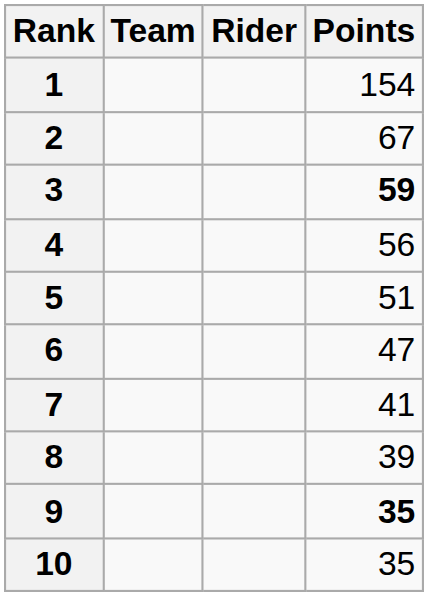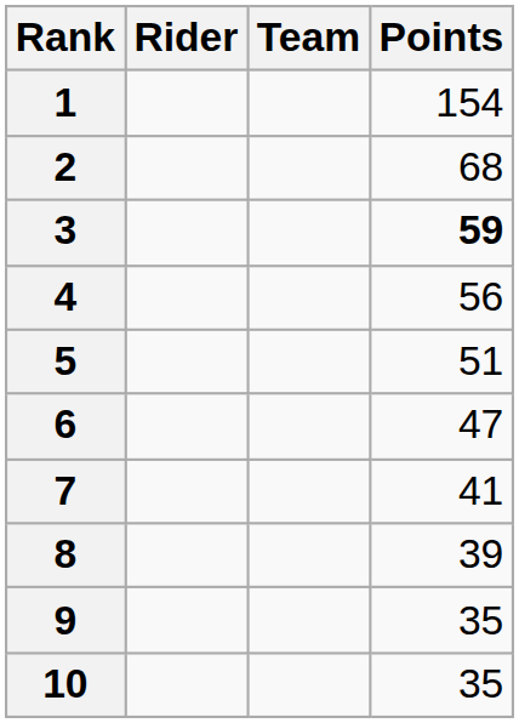 <table class="wikitable" margin-bottom:0;">
 <tr>
 <th scope="col">Rank</th>
+<th scope="col">Rider</th>
 <th scope="col">Team</th>
-<th scope="col">Rider</th>
 <th scope="col">Points</th>
 </tr>
 <tr>
 <th scope="row">1</th>
+<td> </td>
 <td></td>
-<td> </td>
 <td align="right">154</td>
 </tr>
 <tr>
 <th scope="row">2</th>
+<td> </td>
 <td></td>
-<td> </td>
-<td align="right">67</td>
+<td align="right">68</td>
 </tr>
 <tr>
 <th scope="row">3</th>
 <td></td>
 <td></td>
 <td align="right"><strong>59</strong></td>
 </tr>
 <tr>
 <th scope="row">4</th>
 <td></td>
 <td></td>
 <td align="right">56</td>
 </tr>
 <tr>
 <th scope="row">5</th>
 <td></td>
 <td></td>
 <td align="right">51</td>
 </tr>
 <tr>
 <th scope="row">6</th>
 <td></td>
 <td></td>
 <td align="right">47</td>
 </tr>
 <tr>
 <th scope="row">7</th>
 <td></td>
 <td></td>
 <td align="right">41</td>
 </tr>
 <tr>
 <th scope="row">8</th>
 <td></td>
 <td></td>
 <td align="right">39</td>
 </tr>
 <tr>
 <th scope="row">9</th>
+<td> </td>
 <td></td>
-<td> </td>
-<td align="right"><strong>35</strong></td>
+<td align="right">35</td>
 </tr>
 <tr>
 <th scope="row">10</th>
 <td></td>
 <td></td>
 <td align="right">35</td>
 </tr>
 </table>
